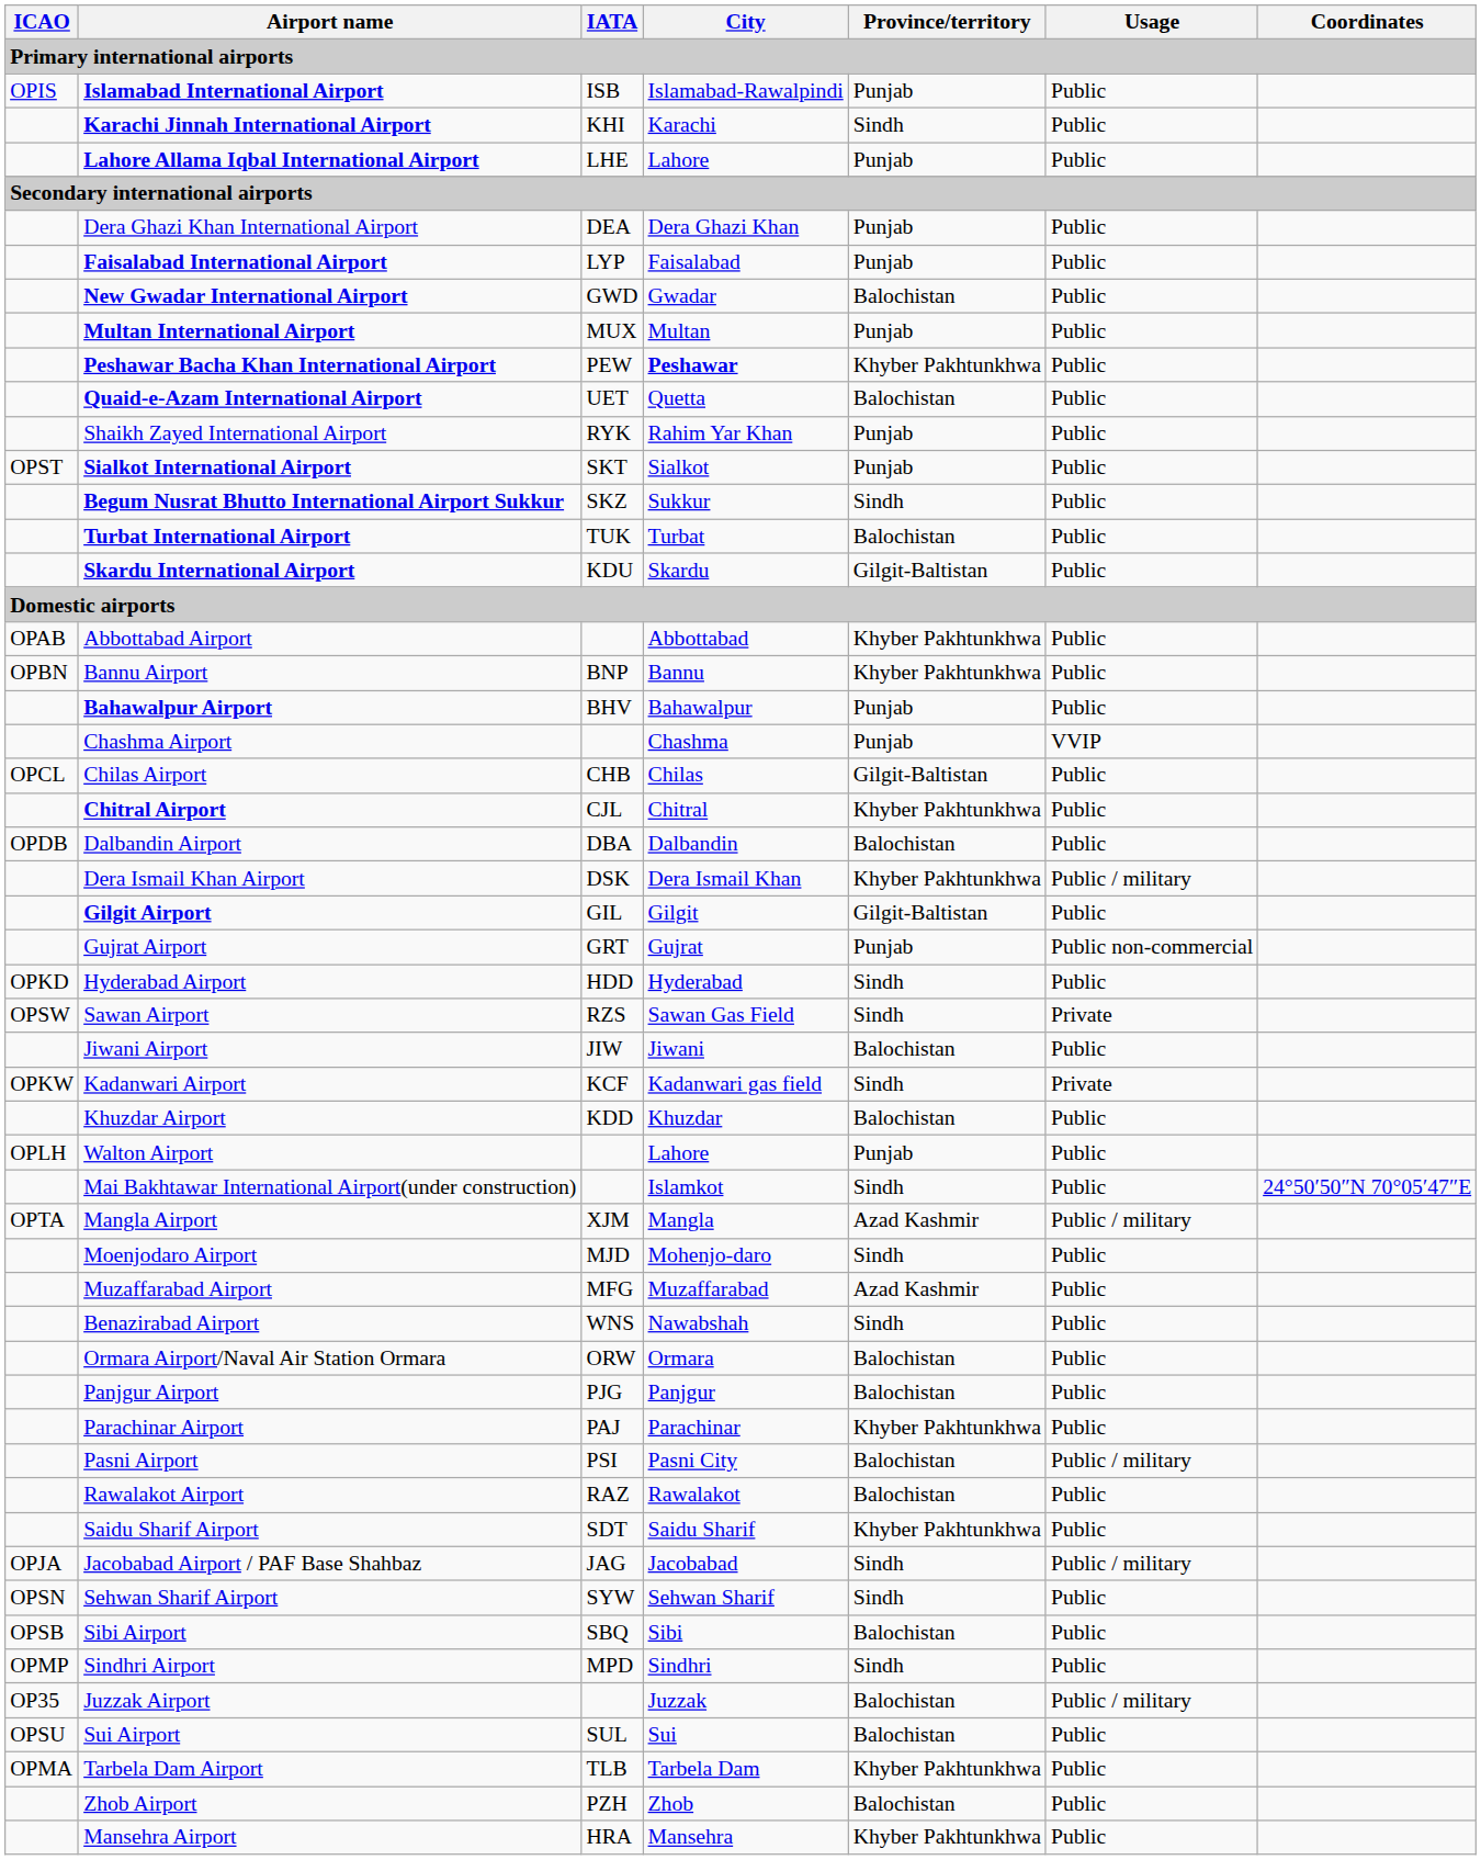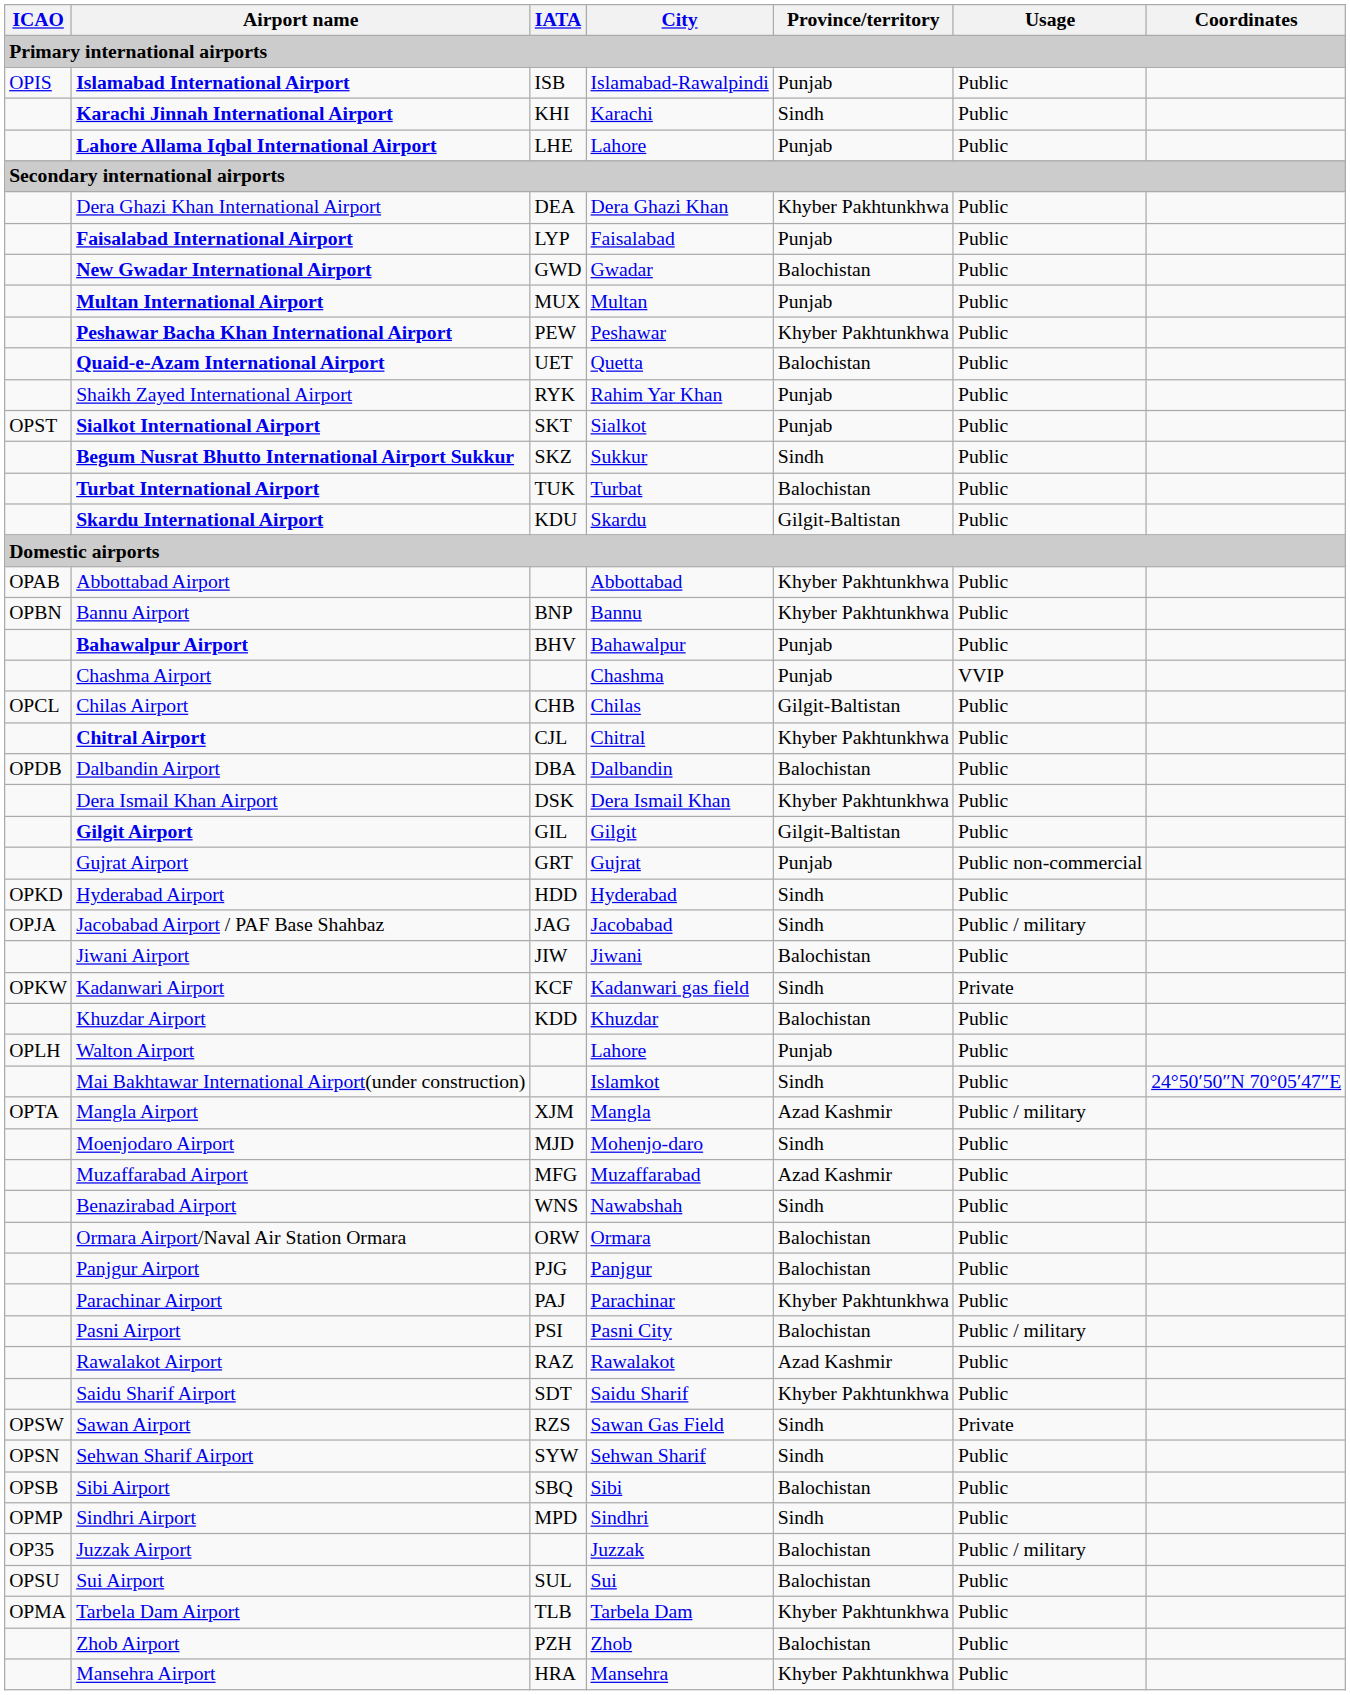 <table class="wikitable sortable">
 <tr style="font-weight:bold;background:#EEEEEE;">
 <th><a href='#'>ICAO</a></th>
 <th>Airport name</th>
 <th><a href='#'>IATA</a></th>
 <th><a href='#'>City</a></th>
 <th>Province/territory</th>
 <th>Usage</th>
 <th>Coordinates</th>
 </tr>
 <tr style="font-weight:bold; background:#CCCCCC;">
 <td colspan="7">Primary international airports</td>
 </tr>
 <tr style="vertical-align:top">
 <td><a href='#'>OPIS</a></td>
 <td><strong><a href='#'>Islamabad International Airport</a></strong></td>
 <td>ISB</td>
 <td><a href='#'>Islamabad-Rawalpindi</a></td>
 <td>Punjab</td>
 <td>Public</td>
 <td><small></small></td>
 </tr>
 <tr style="vertical-align:top">
 <td></td>
 <td><strong><a href='#'>Karachi Jinnah International Airport</a></strong></td>
 <td>KHI</td>
 <td><a href='#'>Karachi</a></td>
 <td>Sindh</td>
 <td>Public</td>
 <td><small></small></td>
 </tr>
 <tr style="vertical-align:top">
 <td></td>
 <td><strong><a href='#'>Lahore Allama Iqbal International Airport</a></strong></td>
 <td>LHE</td>
 <td><a href='#'>Lahore</a></td>
 <td>Punjab</td>
 <td>Public</td>
 <td><small></small></td>
 </tr>
 <tr style="font-weight:bold; background:#CCCCCC;">
 <td colspan="7">Secondary international airports</td>
 </tr>
 <tr style="vertical-align:top">
 <td></td>
 <td><a href='#'>Dera Ghazi Khan International Airport</a></td>
 <td>DEA</td>
 <td><a href='#'>Dera Ghazi Khan</a></td>
-<td>Punjab</td>
+<td>Khyber Pakhtunkhwa</td>
 <td>Public</td>
 <td><small></small></td>
 </tr>
 <tr style="vertical-align:top">
 <td></td>
 <td><strong><a href='#'>Faisalabad International Airport</a></strong></td>
 <td>LYP</td>
 <td><a href='#'>Faisalabad</a></td>
 <td>Punjab</td>
 <td>Public</td>
 <td><small></small></td>
 </tr>
 <tr style="vertical-align:top">
 <td></td>
 <td><strong><a href='#'>New Gwadar International Airport</a></strong></td>
 <td>GWD</td>
 <td><a href='#'>Gwadar</a></td>
 <td>Balochistan</td>
 <td>Public</td>
 <td><small></small></td>
 </tr>
 <tr style="vertical-align:top">
 <td></td>
 <td><strong><a href='#'>Multan International Airport</a></strong></td>
 <td>MUX</td>
 <td><a href='#'>Multan</a></td>
 <td>Punjab</td>
 <td>Public</td>
 <td><small></small></td>
 </tr>
 <tr style="vertical-align:top">
 <td></td>
 <td><strong><a href='#'>Peshawar Bacha Khan International Airport</a></strong></td>
 <td>PEW</td>
-<td><strong><a href='#'>Peshawar</a></strong></td>
+<td><a href='#'>Peshawar</a></td>
 <td>Khyber Pakhtunkhwa</td>
 <td>Public</td>
 <td><small></small></td>
 </tr>
 <tr style="vertical-align:top">
 <td></td>
 <td><strong><a href='#'>Quaid-e-Azam International Airport</a></strong></td>
 <td>UET</td>
 <td><a href='#'>Quetta</a></td>
 <td>Balochistan</td>
 <td>Public</td>
 <td><small></small></td>
 </tr>
 <tr style="vertical-align:top">
 <td></td>
 <td><a href='#'>Shaikh Zayed International Airport</a></td>
 <td>RYK</td>
 <td><a href='#'>Rahim Yar Khan</a></td>
 <td>Punjab</td>
 <td>Public</td>
 <td><small></small></td>
 </tr>
 <tr style="vertical-align:top">
 <td>OPST</td>
 <td><strong><a href='#'>Sialkot International Airport</a></strong></td>
 <td>SKT</td>
 <td><a href='#'>Sialkot</a></td>
 <td>Punjab</td>
 <td>Public</td>
 <td><small></small></td>
 </tr>
 <tr style="vertical-align:top">
 <td></td>
 <td><strong><a href='#'>Begum Nusrat Bhutto International Airport Sukkur</a></strong></td>
 <td>SKZ</td>
 <td><a href='#'>Sukkur</a></td>
 <td>Sindh</td>
 <td>Public</td>
 <td><small></small></td>
 </tr>
 <tr style="vertical-align:top">
 <td></td>
 <td><strong><a href='#'>Turbat International Airport</a></strong></td>
 <td>TUK</td>
 <td><a href='#'>Turbat</a></td>
 <td>Balochistan</td>
 <td>Public</td>
 <td></td>
 </tr>
 <tr style="vertical-align:top">
 <td></td>
 <td><strong><a href='#'>Skardu International Airport</a></strong></td>
 <td>KDU</td>
 <td><a href='#'>Skardu</a></td>
 <td>Gilgit-Baltistan</td>
 <td>Public</td>
 <td><small></small></td>
 </tr>
 <tr style="font-weight:bold; background:#CCCCCC;">
 <td colspan="7">Domestic airports</td>
 </tr>
 <tr style="vertical-align:top">
 <td>OPAB</td>
 <td><a href='#'>Abbottabad Airport</a></td>
 <td></td>
 <td><a href='#'>Abbottabad</a></td>
 <td>Khyber Pakhtunkhwa</td>
 <td>Public</td>
 <td><small></small></td>
 </tr>
 <tr style="vertical-align:top">
 <td>OPBN</td>
 <td><a href='#'>Bannu Airport</a></td>
 <td>BNP</td>
 <td><a href='#'>Bannu</a></td>
 <td>Khyber Pakhtunkhwa</td>
 <td>Public</td>
 <td><small></small></td>
 </tr>
 <tr style="vertical-align:top">
 <td></td>
 <td><strong><a href='#'>Bahawalpur Airport</a></strong></td>
 <td>BHV</td>
 <td><a href='#'>Bahawalpur</a></td>
 <td>Punjab</td>
 <td>Public</td>
 <td><small></small></td>
 </tr>
 <tr style="vertical-align:top">
 <td></td>
 <td><a href='#'>Chashma Airport</a></td>
 <td></td>
 <td><a href='#'>Chashma</a></td>
 <td>Punjab</td>
 <td>VVIP</td>
 <td><small></small></td>
 </tr>
 <tr style="vertical-align:top">
 <td>OPCL</td>
 <td><a href='#'>Chilas Airport</a></td>
 <td>CHB</td>
 <td><a href='#'>Chilas</a></td>
 <td>Gilgit-Baltistan</td>
 <td>Public</td>
 <td><small></small></td>
 </tr>
 <tr style="vertical-align:top">
 <td></td>
 <td><strong><a href='#'>Chitral Airport</a></strong></td>
 <td>CJL</td>
 <td><a href='#'>Chitral</a></td>
 <td>Khyber Pakhtunkhwa</td>
 <td>Public</td>
 <td><small></small></td>
 </tr>
 <tr style="vertical-align:top">
 <td>OPDB</td>
 <td><a href='#'>Dalbandin Airport</a></td>
 <td>DBA</td>
 <td><a href='#'>Dalbandin</a></td>
 <td>Balochistan</td>
 <td>Public</td>
 <td><small></small></td>
 </tr>
 <tr style="vertical-align:top">
 <td></td>
 <td><a href='#'>Dera Ismail Khan Airport</a></td>
 <td>DSK</td>
 <td><a href='#'>Dera Ismail Khan</a></td>
 <td>Khyber Pakhtunkhwa</td>
-<td>Public / military</td>
+<td>Public</td>
 <td><small></small></td>
 </tr>
 <tr style="vertical-align:top">
 <td></td>
 <td><strong><a href='#'>Gilgit Airport</a></strong></td>
 <td>GIL</td>
 <td><a href='#'>Gilgit</a></td>
 <td>Gilgit-Baltistan</td>
 <td>Public</td>
 <td><small></small></td>
 </tr>
 <tr valgin="top">
 <td></td>
 <td><a href='#'>Gujrat Airport</a></td>
 <td>GRT</td>
 <td><a href='#'>Gujrat</a></td>
 <td>Punjab</td>
 <td>Public non-commercial</td>
 <td><small></small></td>
 </tr>
 <tr style="vertical-align:top">
 <td>OPKD</td>
 <td><a href='#'>Hyderabad Airport</a></td>
 <td>HDD</td>
 <td><a href='#'>Hyderabad</a></td>
 <td>Sindh</td>
 <td>Public</td>
 <td><small></small></td>
 </tr>
 <tr style="vertical-align:top">
-<td>OPSW</td>
-<td><a href='#'>Sawan Airport</a></td>
-<td>RZS</td>
-<td><a href='#'>Sawan Gas Field</a></td>
+<td>OPJA</td>
+<td><a href='#'>Jacobabad Airport</a> / PAF Base Shahbaz</td>
+<td>JAG</td>
+<td><a href='#'>Jacobabad</a></td>
 <td>Sindh</td>
-<td>Private</td>
+<td>Public / military</td>
 <td><small></small></td>
 </tr>
 <tr style="vertical-align:top">
 <td></td>
 <td><a href='#'>Jiwani Airport</a></td>
 <td>JIW</td>
 <td><a href='#'>Jiwani</a></td>
 <td>Balochistan</td>
 <td>Public</td>
 <td><small></small></td>
 </tr>
 <tr style="vertical-align:top">
 <td>OPKW</td>
 <td><a href='#'>Kadanwari Airport</a></td>
 <td>KCF</td>
 <td><a href='#'>Kadanwari gas field</a></td>
 <td>Sindh</td>
 <td>Private</td>
 <td><small></small></td>
 </tr>
 <tr style="vertical-align:top">
 <td></td>
 <td><a href='#'>Khuzdar Airport</a></td>
 <td>KDD</td>
 <td><a href='#'>Khuzdar</a></td>
 <td>Balochistan</td>
 <td>Public</td>
 <td><small></small></td>
 </tr>
 <tr style="vertical-align:top">
 <td>OPLH</td>
 <td><a href='#'>Walton Airport</a></td>
 <td></td>
 <td><a href='#'>Lahore</a></td>
 <td>Punjab</td>
 <td>Public</td>
 <td><small></small></td>
 </tr>
 <tr>
 <td></td>
 <td><a href='#'>Mai Bakhtawar International Airport</a>(under construction)</td>
 <td></td>
 <td><a href='#'>Islamkot</a></td>
 <td>Sindh</td>
 <td>Public</td>
 <td><a href='#'>24°50′50″N 70°05′47″E</a></td>
 </tr>
 <tr style="vertical-align:top">
 <td>OPTA</td>
 <td><a href='#'>Mangla Airport</a></td>
 <td>XJM</td>
 <td><a href='#'>Mangla</a></td>
 <td>Azad Kashmir</td>
 <td>Public / military</td>
 <td><small></small></td>
 </tr>
 <tr style="vertical-align:top">
 <td></td>
 <td><a href='#'>Moenjodaro Airport</a></td>
 <td>MJD</td>
 <td><a href='#'>Mohenjo-daro</a></td>
 <td>Sindh</td>
 <td>Public</td>
 <td><small></small></td>
 </tr>
 <tr style="vertical-align:top">
 <td></td>
 <td><a href='#'>Muzaffarabad Airport</a></td>
 <td>MFG</td>
 <td><a href='#'>Muzaffarabad</a></td>
 <td>Azad Kashmir</td>
 <td>Public</td>
 <td><small></small></td>
 </tr>
 <tr style="vertical-align:top">
 <td></td>
 <td><a href='#'>Benazirabad Airport</a></td>
 <td>WNS</td>
 <td><a href='#'>Nawabshah</a></td>
 <td>Sindh</td>
 <td>Public</td>
 <td><small></small></td>
 </tr>
 <tr style="vertical-align:top">
 <td></td>
 <td><a href='#'>Ormara Airport</a>/Naval Air Station Ormara</td>
 <td>ORW</td>
 <td><a href='#'>Ormara</a></td>
 <td>Balochistan</td>
 <td>Public</td>
 <td><small></small></td>
 </tr>
 <tr style="vertical-align:top">
 <td></td>
 <td><a href='#'>Panjgur Airport</a></td>
 <td>PJG</td>
 <td><a href='#'>Panjgur</a></td>
 <td>Balochistan</td>
 <td>Public</td>
 <td><small></small></td>
 </tr>
 <tr style="vertical-align:top">
 <td></td>
 <td><a href='#'>Parachinar Airport</a></td>
 <td>PAJ</td>
 <td><a href='#'>Parachinar</a></td>
 <td>Khyber Pakhtunkhwa</td>
 <td>Public</td>
 <td><small></small></td>
 </tr>
 <tr style="vertical-align:top">
 <td></td>
 <td><a href='#'>Pasni Airport</a></td>
 <td>PSI</td>
 <td><a href='#'>Pasni City</a></td>
 <td>Balochistan</td>
 <td>Public / military</td>
 <td><small></small></td>
 </tr>
 <tr style="vertical-align:top">
 <td></td>
 <td><a href='#'>Rawalakot Airport</a></td>
 <td>RAZ</td>
 <td><a href='#'>Rawalakot</a></td>
-<td>Balochistan</td>
+<td>Azad Kashmir</td>
 <td>Public</td>
 <td><small></small></td>
 </tr>
 <tr style="vertical-align:top">
 <td></td>
 <td><a href='#'>Saidu Sharif Airport</a></td>
 <td>SDT</td>
 <td><a href='#'>Saidu Sharif</a></td>
 <td>Khyber Pakhtunkhwa</td>
 <td>Public</td>
 <td><small></small></td>
 </tr>
 <tr style="vertical-align:top">
-<td>OPJA</td>
-<td><a href='#'>Jacobabad Airport</a> / PAF Base Shahbaz</td>
-<td>JAG</td>
-<td><a href='#'>Jacobabad</a></td>
+<td>OPSW</td>
+<td><a href='#'>Sawan Airport</a></td>
+<td>RZS</td>
+<td><a href='#'>Sawan Gas Field</a></td>
 <td>Sindh</td>
-<td>Public / military</td>
+<td>Private</td>
 <td><small></small></td>
 </tr>
 <tr style="vertical-align:top">
 <td>OPSN</td>
 <td><a href='#'>Sehwan Sharif Airport</a></td>
 <td>SYW</td>
 <td><a href='#'>Sehwan Sharif</a></td>
 <td>Sindh</td>
 <td>Public</td>
 <td><small></small></td>
 </tr>
 <tr style="vertical-align:top">
 <td>OPSB</td>
 <td><a href='#'>Sibi Airport</a></td>
 <td>SBQ</td>
 <td><a href='#'>Sibi</a></td>
 <td>Balochistan</td>
 <td>Public</td>
 <td><small></small></td>
 </tr>
 <tr style="vertical-align:top">
 <td>OPMP</td>
 <td><a href='#'>Sindhri Airport</a></td>
 <td>MPD</td>
 <td><a href='#'>Sindhri</a></td>
 <td>Sindh</td>
 <td>Public</td>
 <td><small></small></td>
 </tr>
 <tr style="vertical-align:top">
 <td>OP35</td>
 <td><a href='#'>Juzzak Airport</a></td>
 <td></td>
 <td><a href='#'>Juzzak</a></td>
 <td>Balochistan</td>
 <td>Public / military</td>
 <td><small></small></td>
 </tr>
 <tr style="vertical-align:top">
 <td>OPSU</td>
 <td><a href='#'>Sui Airport</a></td>
 <td>SUL</td>
 <td><a href='#'>Sui</a></td>
 <td>Balochistan</td>
 <td>Public</td>
 <td><small></small></td>
 </tr>
 <tr style="vertical-align:top">
 <td>OPMA</td>
 <td><a href='#'>Tarbela Dam Airport</a></td>
 <td>TLB</td>
 <td><a href='#'>Tarbela Dam</a></td>
 <td>Khyber Pakhtunkhwa</td>
 <td>Public</td>
 <td><small></small></td>
 </tr>
 <tr style="vertical-align:top">
 <td></td>
 <td><a href='#'>Zhob Airport</a></td>
 <td>PZH</td>
 <td><a href='#'>Zhob</a></td>
 <td>Balochistan</td>
 <td>Public</td>
 <td><small></small></td>
 </tr>
 <tr style="vertical-align:top">
 <td></td>
 <td><a href='#'>Mansehra Airport</a></td>
 <td>HRA</td>
 <td><a href='#'>Mansehra</a></td>
 <td>Khyber Pakhtunkhwa</td>
 <td>Public</td>
 <td></td>
 </tr>
 </table>
